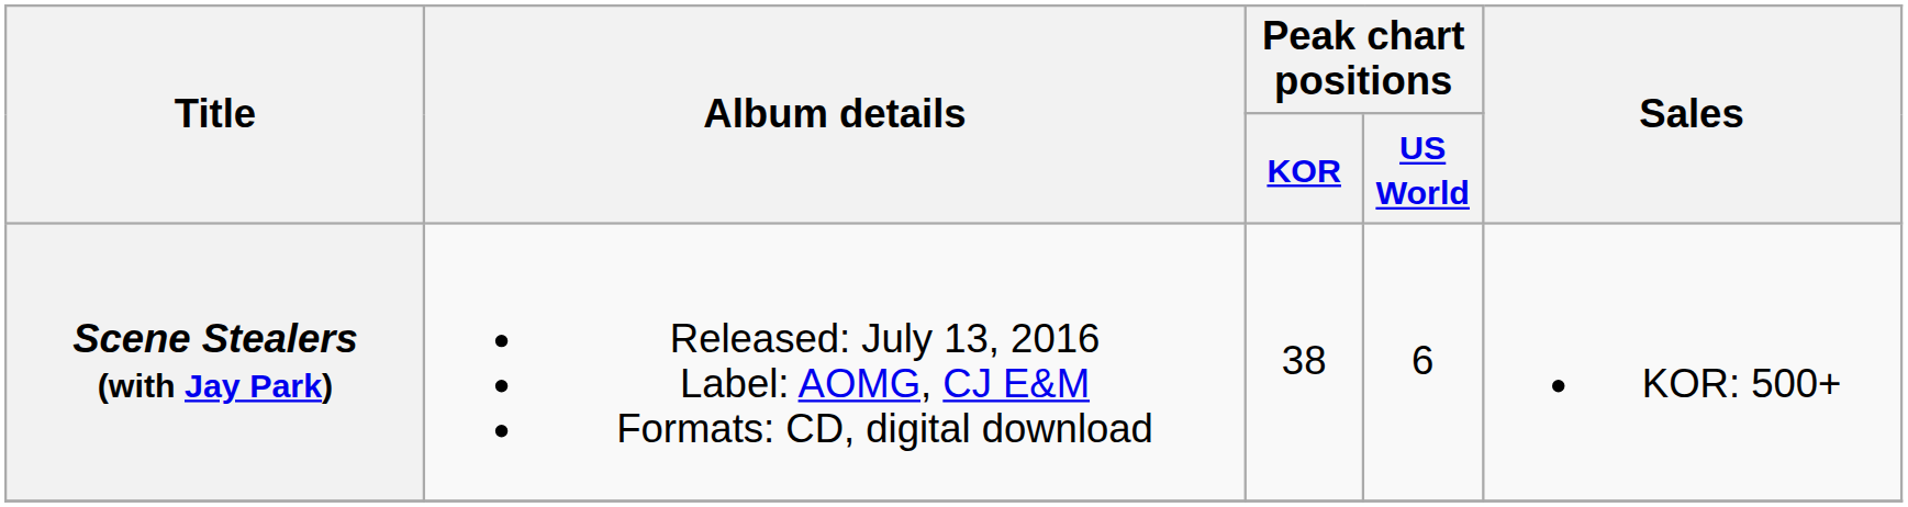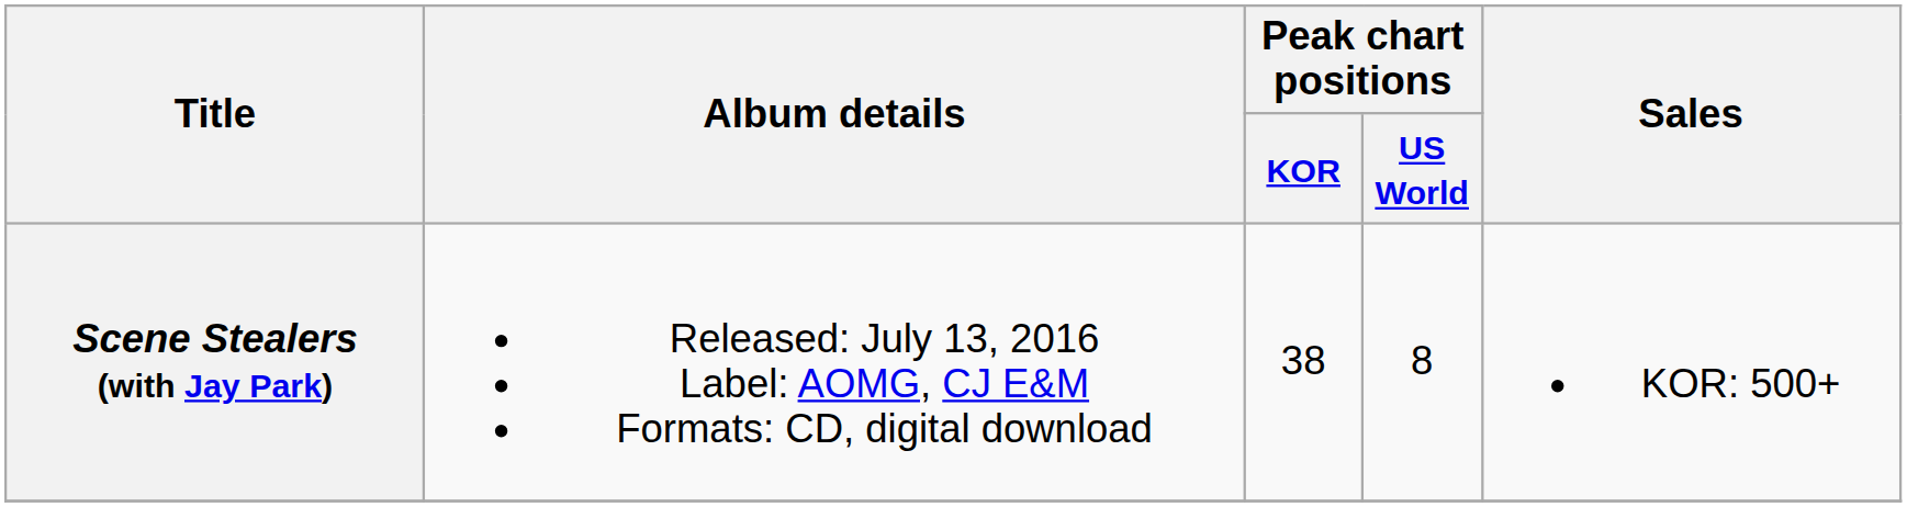 <table class="wikitable plainrowheaders" style="text-align:center;">
 <tr>
 <th scope="col" rowspan="2" style="width:10em;">Title</th>
 <th scope="col" rowspan="2" style="width:20em;">Album details</th>
 <th scope="col" colspan="2" style="width:5em;">Peak chart positions</th>
 <th scope="col" rowspan="2" style="width:10em;">Sales</th>
 </tr>
 <tr>
 <th scope="col" style="width:2.5em;"><small><a href='#'>KOR</a></small><br></th>
 <th scope="col" style="width:2.5em;"><small><a href='#'>US World</a></small><br></th>
 </tr>
 <tr>
 <th scope="row"><em>Scene Stealers</em> <br><small>(with <a href='#'>Jay Park</a>)</small></th>
 <td><br><ul><li>Released: July 13, 2016</li><li>Label: <a href='#'>AOMG</a>, <a href='#'>CJ E&M</a></li><li>Formats: CD, digital download</li></ul></td>
 <td>38</td>
-<td>6</td>
+<td>8</td>
 <td><br><ul><li>KOR: 500+</li></ul></td>
 </tr>
 <tr>
 </tr>
 </table>
